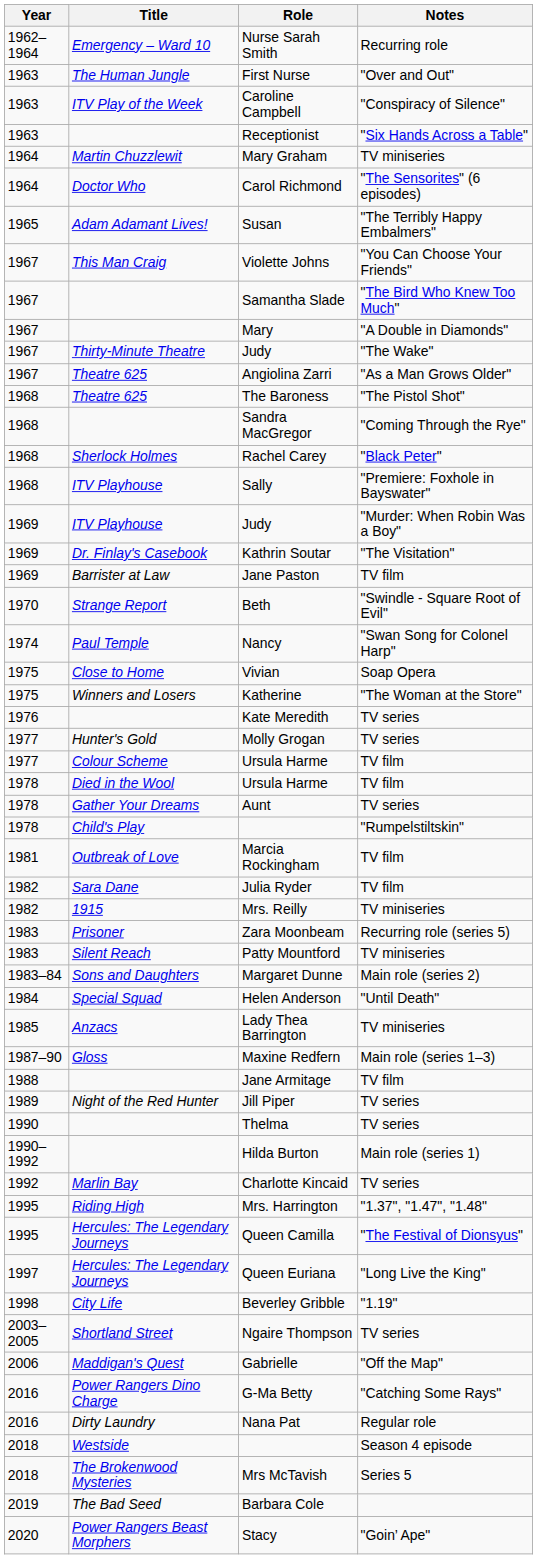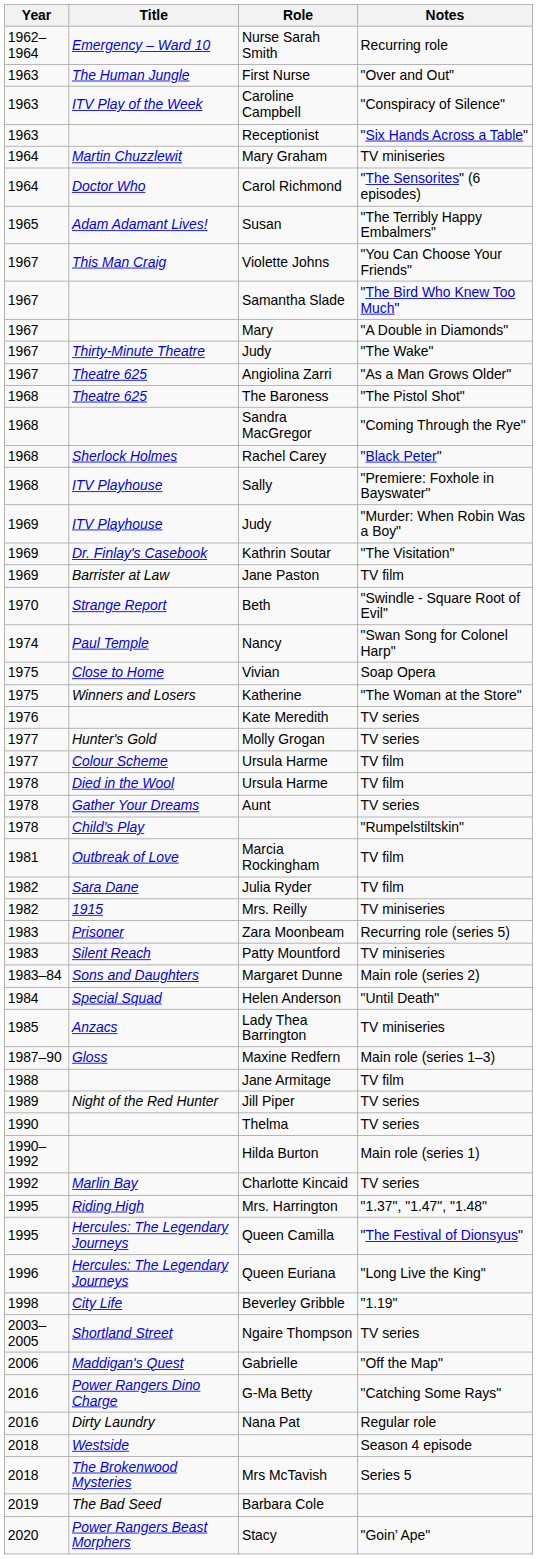 <table class="wikitable sortable">
 <tr>
 <th>Year</th>
 <th>Title</th>
 <th>Role</th>
 <th class="unsortable">Notes</th>
 </tr>
 <tr>
 <td>1962–1964</td>
 <td><em><a href='#'>Emergency – Ward 10</a></em></td>
 <td>Nurse Sarah Smith</td>
 <td>Recurring role</td>
 </tr>
 <tr>
 <td>1963</td>
 <td><em><a href='#'>The Human Jungle</a></em></td>
 <td>First Nurse</td>
 <td>"Over and Out"</td>
 </tr>
 <tr>
 <td>1963</td>
 <td><em><a href='#'>ITV Play of the Week</a></em></td>
 <td>Caroline Campbell</td>
 <td>"Conspiracy of Silence"</td>
 </tr>
 <tr>
 <td>1963</td>
 <td><em></em></td>
 <td>Receptionist</td>
 <td>"<a href='#'>Six Hands Across a Table</a>"</td>
 </tr>
 <tr>
 <td>1964</td>
 <td><em><a href='#'>Martin Chuzzlewit</a></em></td>
 <td>Mary Graham</td>
 <td>TV miniseries</td>
 </tr>
 <tr>
 <td>1964</td>
 <td><em><a href='#'>Doctor Who</a></em></td>
 <td>Carol Richmond</td>
 <td>"<a href='#'>The Sensorites</a>" (6 episodes)</td>
 </tr>
 <tr>
 <td>1965</td>
 <td><em><a href='#'>Adam Adamant Lives!</a></em></td>
 <td>Susan</td>
 <td>"The Terribly Happy Embalmers"</td>
 </tr>
 <tr>
 <td>1967</td>
 <td><em><a href='#'>This Man Craig</a></em></td>
 <td>Violette Johns</td>
 <td>"You Can Choose Your Friends"</td>
 </tr>
 <tr>
 <td>1967</td>
 <td><em></em></td>
 <td>Samantha Slade</td>
 <td>"<a href='#'>The Bird Who Knew Too Much</a>"</td>
 </tr>
 <tr>
 <td>1967</td>
 <td><em></em></td>
 <td>Mary</td>
 <td>"A Double in Diamonds"</td>
 </tr>
 <tr>
 <td>1967</td>
 <td><em><a href='#'>Thirty-Minute Theatre</a></em></td>
 <td>Judy</td>
 <td>"The Wake"</td>
 </tr>
 <tr>
 <td>1967</td>
 <td><em><a href='#'>Theatre 625</a></em></td>
 <td>Angiolina Zarri</td>
 <td>"As a Man Grows Older"</td>
 </tr>
 <tr>
 <td>1968</td>
 <td><em><a href='#'>Theatre 625</a></em></td>
 <td>The Baroness</td>
 <td>"The Pistol Shot"</td>
 </tr>
 <tr>
 <td>1968</td>
 <td><em></em></td>
 <td>Sandra MacGregor</td>
 <td>"Coming Through the Rye"</td>
 </tr>
 <tr>
 <td>1968</td>
 <td><em><a href='#'>Sherlock Holmes</a></em></td>
 <td>Rachel Carey</td>
 <td>"<a href='#'>Black Peter</a>"</td>
 </tr>
 <tr>
 <td>1968</td>
 <td><em><a href='#'>ITV Playhouse</a></em></td>
 <td>Sally</td>
 <td>"Premiere: Foxhole in Bayswater"</td>
 </tr>
 <tr>
 <td>1969</td>
 <td><em><a href='#'>ITV Playhouse</a></em></td>
 <td>Judy</td>
 <td>"Murder: When Robin Was a Boy"</td>
 </tr>
 <tr>
 <td>1969</td>
 <td><em><a href='#'>Dr. Finlay's Casebook</a></em></td>
 <td>Kathrin Soutar</td>
 <td>"The Visitation"</td>
 </tr>
 <tr>
 <td>1969</td>
 <td><em>Barrister at Law</em></td>
 <td>Jane Paston</td>
 <td>TV film</td>
 </tr>
 <tr>
 <td>1970</td>
 <td><em><a href='#'>Strange Report</a></em></td>
 <td>Beth</td>
 <td>"Swindle - Square Root of Evil"</td>
 </tr>
 <tr>
 <td>1974</td>
 <td><em><a href='#'>Paul Temple</a></em></td>
 <td>Nancy</td>
 <td>"Swan Song for Colonel Harp"</td>
 </tr>
 <tr>
 <td>1975</td>
 <td><em><a href='#'>Close to Home</a></em></td>
 <td>Vivian</td>
 <td>Soap Opera</td>
 </tr>
 <tr>
 <td>1975</td>
 <td><em>Winners and Losers</em></td>
 <td>Katherine</td>
 <td>"The Woman at the Store"</td>
 </tr>
 <tr>
 <td>1976</td>
 <td><em></em></td>
 <td>Kate Meredith</td>
 <td>TV series</td>
 </tr>
 <tr>
 <td>1977</td>
 <td><em>Hunter's Gold</em></td>
 <td>Molly Grogan</td>
 <td>TV series</td>
 </tr>
 <tr>
 <td>1977</td>
 <td><em><a href='#'>Colour Scheme</a></em></td>
 <td>Ursula Harme</td>
 <td>TV film</td>
 </tr>
 <tr>
 <td>1978</td>
 <td><em><a href='#'>Died in the Wool</a></em></td>
 <td>Ursula Harme</td>
 <td>TV film</td>
 </tr>
 <tr>
 <td>1978</td>
 <td><em><a href='#'>Gather Your Dreams</a></em></td>
 <td>Aunt</td>
 <td>TV series</td>
 </tr>
 <tr>
 <td>1978</td>
 <td><em><a href='#'>Child's Play</a></em></td>
 <td></td>
 <td>"Rumpelstiltskin"</td>
 </tr>
 <tr>
 <td>1981</td>
 <td><em><a href='#'>Outbreak of Love</a></em></td>
 <td>Marcia Rockingham</td>
 <td>TV film</td>
 </tr>
 <tr>
 <td>1982</td>
 <td><em><a href='#'>Sara Dane</a></em></td>
 <td>Julia Ryder</td>
 <td>TV film</td>
 </tr>
 <tr>
 <td>1982</td>
 <td><em><a href='#'>1915</a></em></td>
 <td>Mrs. Reilly</td>
 <td>TV miniseries</td>
 </tr>
 <tr>
 <td>1983</td>
 <td><em><a href='#'>Prisoner</a></em></td>
 <td>Zara Moonbeam</td>
 <td>Recurring role (series 5)</td>
 </tr>
 <tr>
 <td>1983</td>
 <td><em><a href='#'>Silent Reach</a></em></td>
 <td>Patty Mountford</td>
 <td>TV miniseries</td>
 </tr>
 <tr>
 <td>1983–84</td>
 <td><em><a href='#'>Sons and Daughters</a></em></td>
 <td>Margaret Dunne</td>
 <td>Main role (series 2)</td>
 </tr>
 <tr>
 <td>1984</td>
 <td><em><a href='#'>Special Squad</a></em></td>
 <td>Helen Anderson</td>
 <td>"Until Death"</td>
 </tr>
 <tr>
 <td>1985</td>
 <td><em><a href='#'>Anzacs</a></em></td>
 <td>Lady Thea Barrington</td>
 <td>TV miniseries</td>
 </tr>
 <tr>
 <td>1987–90</td>
 <td><em><a href='#'>Gloss</a></em></td>
 <td>Maxine Redfern</td>
 <td>Main role (series 1–3)</td>
 </tr>
 <tr>
 <td>1988</td>
 <td><em></em></td>
 <td>Jane Armitage</td>
 <td>TV film</td>
 </tr>
 <tr>
 <td>1989</td>
 <td><em>Night of the Red Hunter</em></td>
 <td>Jill Piper</td>
 <td>TV series</td>
 </tr>
 <tr>
 <td>1990</td>
 <td><em></em></td>
 <td>Thelma</td>
 <td>TV series</td>
 </tr>
 <tr>
 <td>1990–1992</td>
 <td><em></em></td>
 <td>Hilda Burton</td>
 <td>Main role (series 1)</td>
 </tr>
 <tr>
 <td>1992</td>
 <td><em><a href='#'>Marlin Bay</a></em></td>
 <td>Charlotte Kincaid</td>
 <td>TV series</td>
 </tr>
 <tr>
 <td>1995</td>
 <td><em><a href='#'>Riding High</a></em></td>
 <td>Mrs. Harrington</td>
 <td>"1.37", "1.47", "1.48"</td>
 </tr>
 <tr>
 <td>1995</td>
 <td><em><a href='#'>Hercules: The Legendary Journeys</a></em></td>
 <td>Queen Camilla</td>
 <td>"<a href='#'>The Festival of Dionsyus</a>"</td>
 </tr>
 <tr>
-<td>1997</td>
+<td>1996</td>
 <td><em><a href='#'>Hercules: The Legendary Journeys</a></em></td>
 <td>Queen Euriana</td>
 <td>"Long Live the King"</td>
 </tr>
 <tr>
 <td>1998</td>
 <td><em><a href='#'>City Life</a></em></td>
 <td>Beverley Gribble</td>
 <td>"1.19"</td>
 </tr>
 <tr>
 <td>2003–2005</td>
 <td><em><a href='#'>Shortland Street</a></em></td>
 <td>Ngaire Thompson</td>
 <td>TV series</td>
 </tr>
 <tr>
 <td>2006</td>
 <td><em><a href='#'>Maddigan's Quest</a></em></td>
 <td>Gabrielle</td>
 <td>"Off the Map"</td>
 </tr>
 <tr>
 <td>2016</td>
 <td><em><a href='#'>Power Rangers Dino Charge</a></em></td>
 <td>G-Ma Betty</td>
 <td>"Catching Some Rays"</td>
 </tr>
 <tr>
 <td>2016</td>
 <td><em>Dirty Laundry</em></td>
 <td>Nana Pat</td>
 <td>Regular role</td>
 </tr>
 <tr>
 <td>2018</td>
 <td><em><a href='#'>Westside</a></em></td>
 <td></td>
 <td>Season 4 episode</td>
 </tr>
 <tr>
 <td>2018</td>
 <td><em><a href='#'>The Brokenwood Mysteries</a></em></td>
 <td>Mrs McTavish</td>
 <td>Series 5</td>
 </tr>
 <tr>
 <td>2019</td>
 <td><em>The Bad Seed</em></td>
 <td>Barbara Cole</td>
 <td></td>
 </tr>
 <tr>
 <td>2020</td>
 <td><em><a href='#'>Power Rangers Beast Morphers </a></em></td>
 <td>Stacy</td>
 <td>"Goin’ Ape"</td>
 </tr>
 </table>
